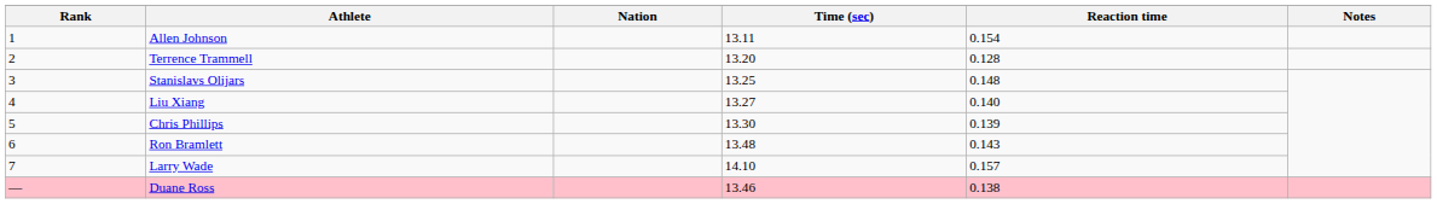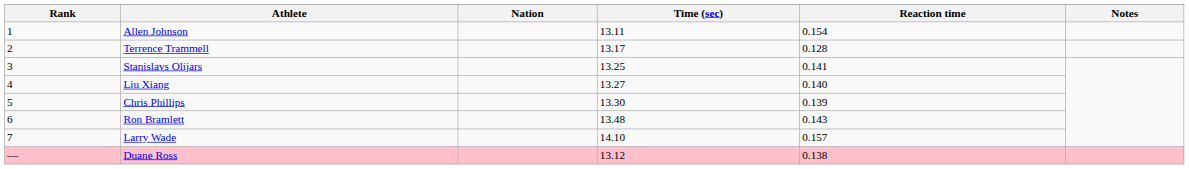 <table class="wikitable" width=85%>
 <tr>
 </tr>
 <tr>
 <th>Rank</th>
 <th>Athlete</th>
 <th>Nation</th>
 <th>Time (<a href='#'>sec</a>)</th>
 <th>Reaction time</th>
 <th>Notes</th>
 </tr>
 <tr>
 <td>1</td>
 <td><a href='#'>Allen Johnson</a></td>
 <td></td>
 <td>13.11</td>
 <td>0.154</td>
 </tr>
 <tr>
 <td>2</td>
 <td><a href='#'>Terrence Trammell</a></td>
 <td></td>
-<td>13.20</td>
+<td>13.17</td>
 <td>0.128</td>
 <td></td>
 </tr>
 <tr>
 <td>3</td>
 <td><a href='#'>Stanislavs Olijars</a></td>
 <td></td>
 <td>13.25</td>
-<td>0.148</td>
+<td>0.141</td>
 </tr>
 <tr>
 <td>4</td>
 <td><a href='#'>Liu Xiang</a></td>
 <td></td>
 <td>13.27</td>
 <td>0.140</td>
 </tr>
 <tr>
 <td>5</td>
 <td><a href='#'>Chris Phillips</a></td>
 <td></td>
 <td>13.30</td>
 <td>0.139</td>
 </tr>
 <tr>
 <td>6</td>
 <td><a href='#'>Ron Bramlett</a></td>
 <td></td>
 <td>13.48</td>
 <td>0.143</td>
 </tr>
 <tr>
 <td>7</td>
 <td><a href='#'>Larry Wade</a></td>
 <td></td>
 <td>14.10</td>
 <td>0.157</td>
 </tr>
 <tr bgcolor=pink>
 <td>—</td>
 <td><a href='#'>Duane Ross</a></td>
 <td></td>
-<td>13.46</td>
+<td>13.12</td>
 <td>0.138</td>
 <td></td>
 </tr>
 </table>
